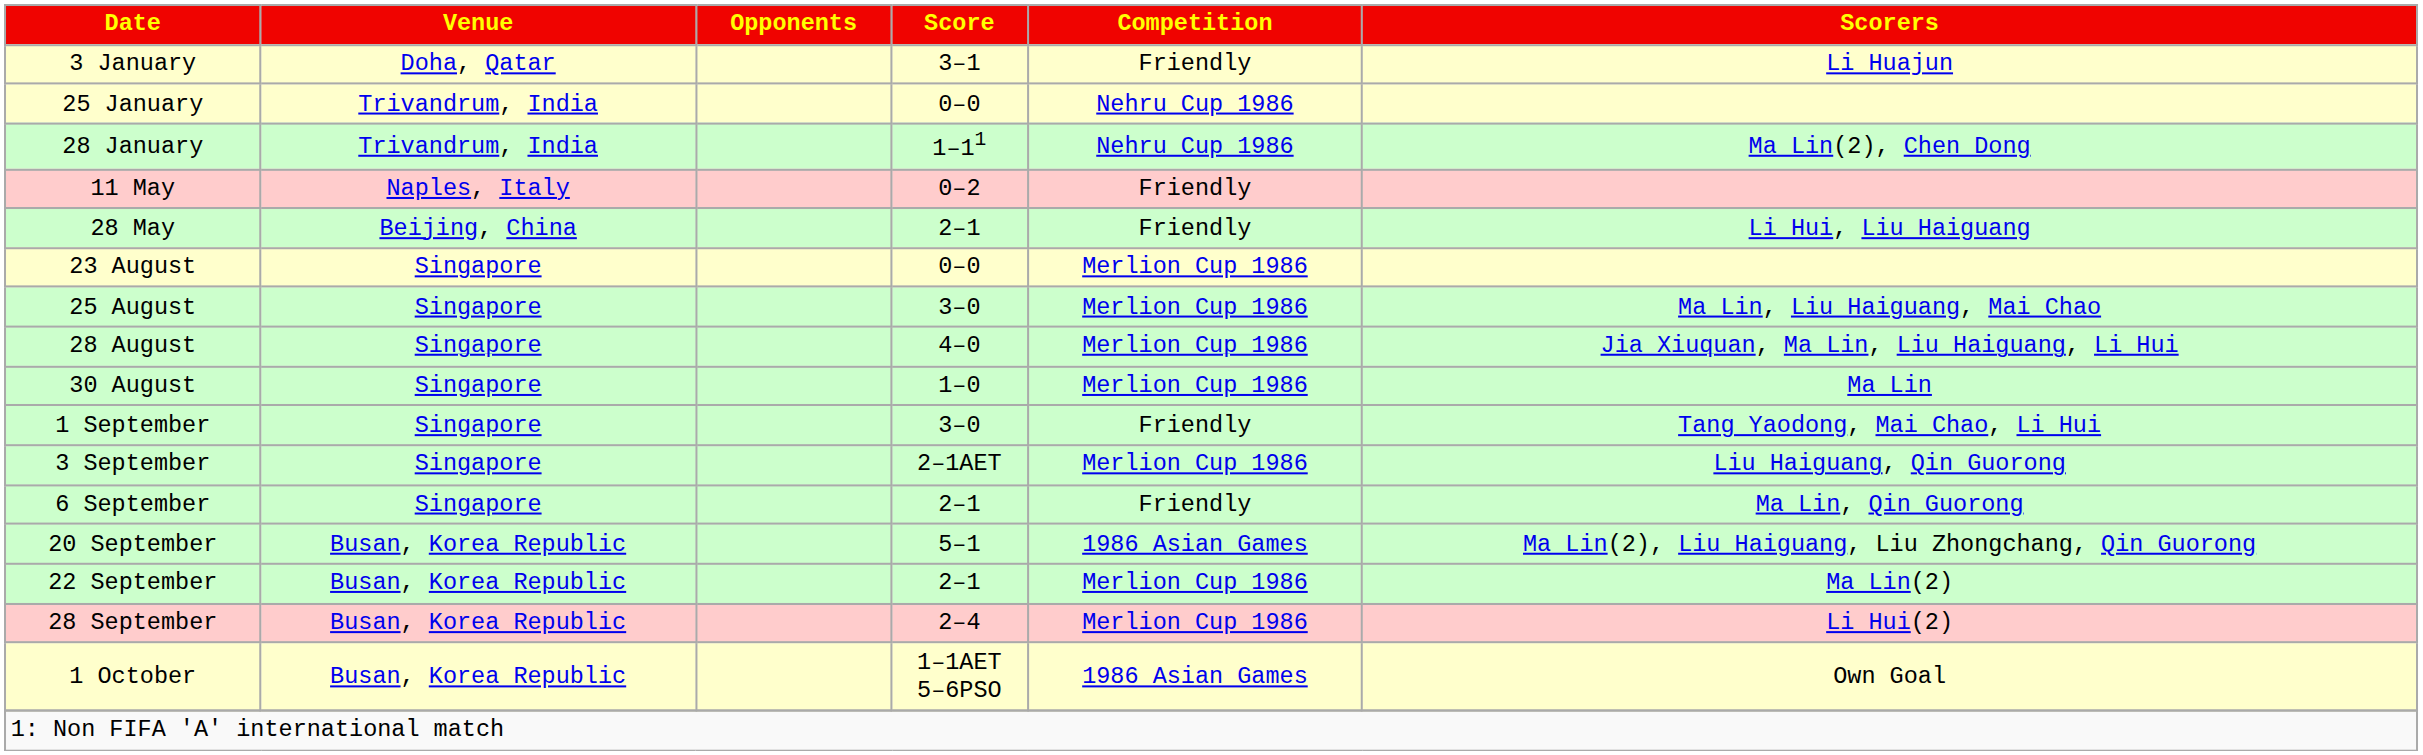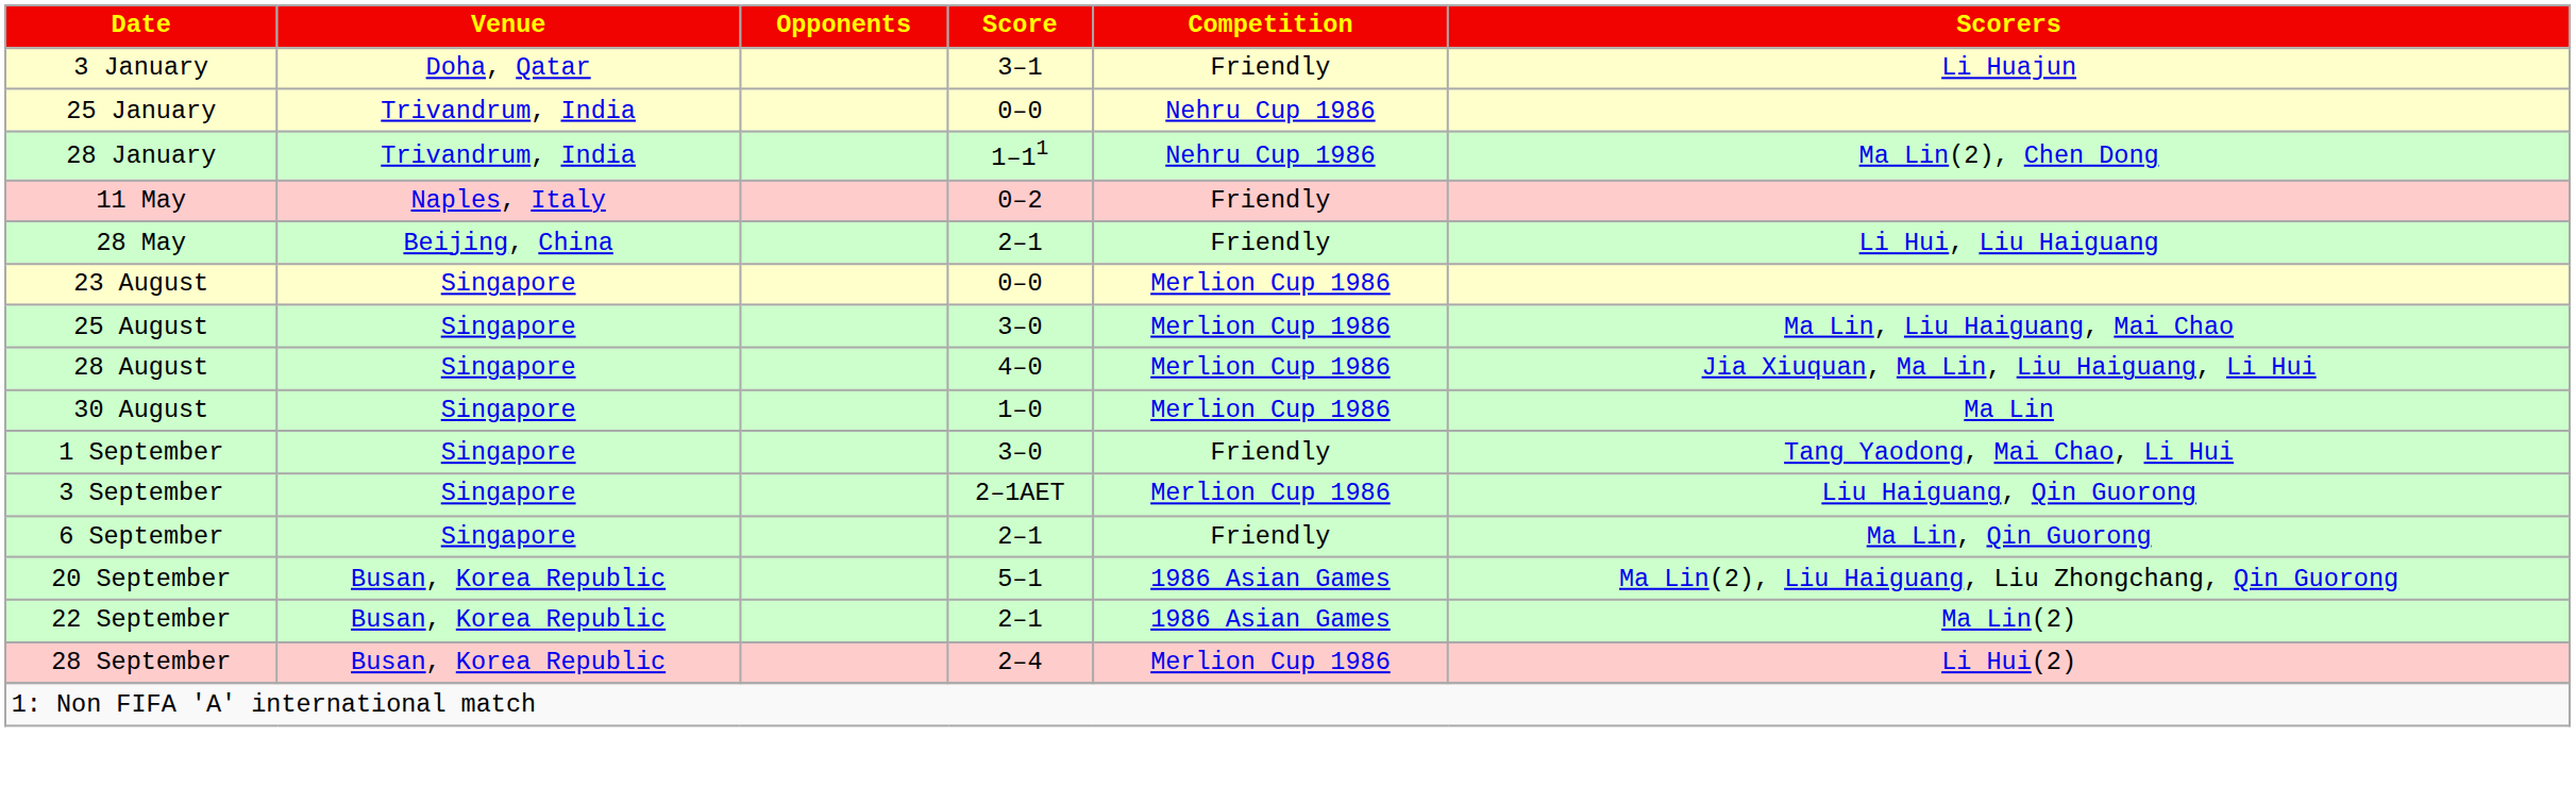 <table width=95% class="wikitable" style="text-align: center; font-size: 90%">
 <tr bgcolor=#F00300 style="color:yellow">
 <td><strong>Date</strong></td>
 <td><strong>Venue</strong></td>
 <td><strong>Opponents</strong></td>
 <td><strong>Score</strong></td>
 <td><strong>Competition</strong></td>
 <td><strong>Scorers</strong></td>
 </tr>
 <tr bgcolor=#FFFFCC>
 <td>3 January</td>
 <td><a href='#'>Doha</a>, <a href='#'>Qatar</a></td>
 <td></td>
 <td>3–1</td>
 <td>Friendly</td>
 <td><a href='#'>Li Huajun</a></td>
 </tr>
 <tr bgcolor=#FFFFCC>
 <td>25 January</td>
 <td><a href='#'>Trivandrum</a>, <a href='#'>India</a></td>
 <td></td>
 <td>0–0</td>
 <td><a href='#'>Nehru Cup 1986</a></td>
 <td></td>
 </tr>
 <tr bgcolor=#CCFFCC>
 <td>28 January</td>
 <td><a href='#'>Trivandrum</a>, <a href='#'>India</a></td>
 <td></td>
 <td>1–1<sup>1</sup></td>
 <td><a href='#'>Nehru Cup 1986</a></td>
 <td><a href='#'>Ma Lin</a>(2), <a href='#'>Chen Dong</a></td>
 </tr>
 <tr bgcolor=#FFCCCC>
 <td>11 May</td>
 <td><a href='#'>Naples</a>, <a href='#'>Italy</a></td>
 <td></td>
 <td>0–2</td>
 <td>Friendly</td>
 <td></td>
 </tr>
 <tr bgcolor=#CCFFCC>
 <td>28 May</td>
 <td><a href='#'>Beijing</a>, <a href='#'>China</a></td>
 <td></td>
 <td>2–1</td>
 <td>Friendly</td>
 <td><a href='#'>Li Hui</a>, <a href='#'>Liu Haiguang</a></td>
 </tr>
 <tr bgcolor=#FFFFCC>
 <td>23 August</td>
 <td><a href='#'>Singapore</a></td>
 <td></td>
 <td>0–0</td>
 <td><a href='#'>Merlion Cup 1986</a></td>
 <td></td>
 </tr>
 <tr bgcolor=#CCFFCC>
 <td>25 August</td>
 <td><a href='#'>Singapore</a></td>
 <td></td>
 <td>3–0</td>
 <td><a href='#'>Merlion Cup 1986</a></td>
 <td><a href='#'>Ma Lin</a>, <a href='#'>Liu Haiguang</a>, <a href='#'>Mai Chao</a></td>
 </tr>
 <tr bgcolor=#CCFFCC>
 <td>28 August</td>
 <td><a href='#'>Singapore</a></td>
 <td></td>
 <td>4–0</td>
 <td><a href='#'>Merlion Cup 1986</a></td>
 <td><a href='#'>Jia Xiuquan</a>, <a href='#'>Ma Lin</a>, <a href='#'>Liu Haiguang</a>, <a href='#'>Li Hui</a></td>
 </tr>
 <tr bgcolor=#CCFFCC>
 <td>30 August</td>
 <td><a href='#'>Singapore</a></td>
 <td></td>
 <td>1–0</td>
 <td><a href='#'>Merlion Cup 1986</a></td>
 <td><a href='#'>Ma Lin</a></td>
 </tr>
 <tr bgcolor=#CCFFCC>
 <td>1 September</td>
 <td><a href='#'>Singapore</a></td>
 <td></td>
 <td>3–0</td>
 <td>Friendly</td>
 <td><a href='#'>Tang Yaodong</a>, <a href='#'>Mai Chao</a>, <a href='#'>Li Hui</a></td>
 </tr>
 <tr bgcolor=#CCFFCC>
 <td>3 September</td>
 <td><a href='#'>Singapore</a></td>
 <td></td>
 <td>2–1AET</td>
 <td><a href='#'>Merlion Cup 1986</a></td>
 <td><a href='#'>Liu Haiguang</a>, <a href='#'>Qin Guorong</a></td>
 </tr>
 <tr bgcolor=#CCFFCC>
 <td>6 September</td>
 <td><a href='#'>Singapore</a></td>
 <td></td>
 <td>2–1</td>
 <td>Friendly</td>
 <td><a href='#'>Ma Lin</a>, <a href='#'>Qin Guorong</a></td>
 </tr>
 <tr bgcolor=#CCFFCC>
 <td>20 September</td>
 <td><a href='#'>Busan</a>, <a href='#'>Korea Republic</a></td>
 <td></td>
 <td>5–1</td>
 <td><a href='#'>1986 Asian Games</a></td>
 <td><a href='#'>Ma Lin</a>(2), <a href='#'>Liu Haiguang</a>, Liu Zhongchang, <a href='#'>Qin Guorong</a></td>
 </tr>
 <tr bgcolor=#CCFFCC>
 <td>22 September</td>
 <td><a href='#'>Busan</a>, <a href='#'>Korea Republic</a></td>
 <td></td>
 <td>2–1</td>
-<td><a href='#'>Merlion Cup 1986</a></td>
+<td><a href='#'>1986 Asian Games</a></td>
 <td><a href='#'>Ma Lin</a>(2)</td>
 </tr>
 <tr bgcolor=#FFCCCC>
 <td>28 September</td>
 <td><a href='#'>Busan</a>, <a href='#'>Korea Republic</a></td>
 <td></td>
 <td>2–4</td>
 <td><a href='#'>Merlion Cup 1986</a></td>
 <td><a href='#'>Li Hui</a>(2)</td>
 </tr>
-<tr bgcolor=#FFFFCC>
-<td>1 October</td>
-<td><a href='#'>Busan</a>, <a href='#'>Korea Republic</a></td>
-<td></td>
-<td>1–1AET<br>5–6PSO</td>
-<td><a href='#'>1986 Asian Games</a></td>
-<td>Own Goal</td>
-</tr>
 <tr>
 </tr>
 <tr>
 <td colspan=6 align=left>1: Non FIFA 'A' international match</td>
 </tr>
 </table>
